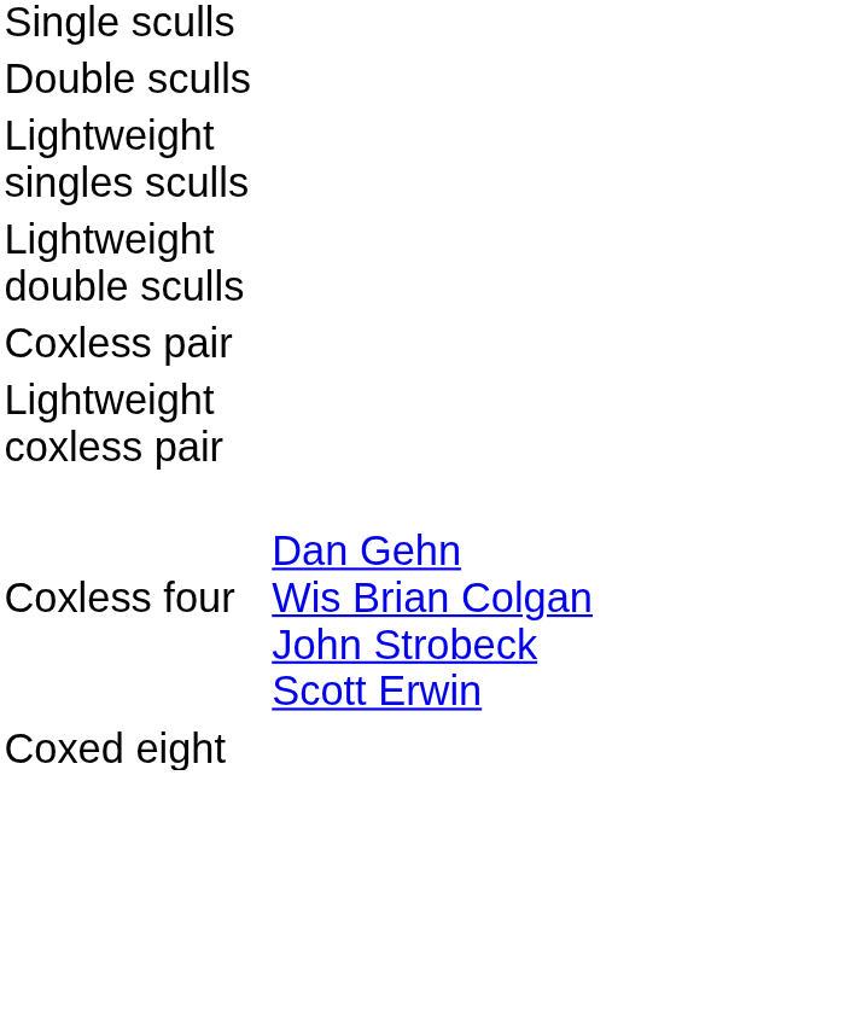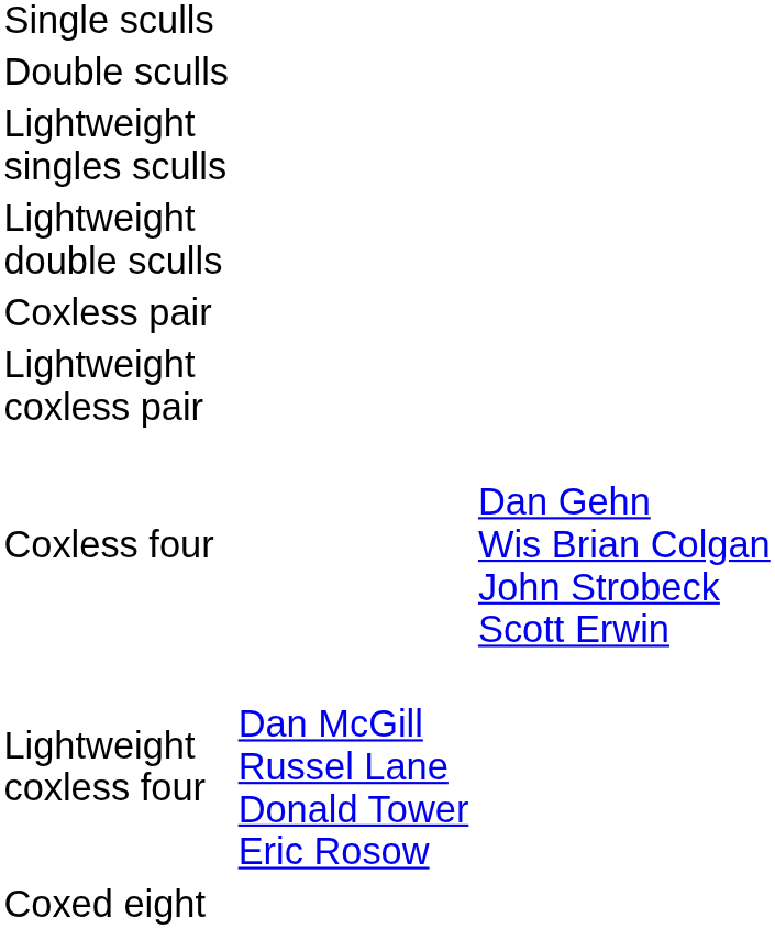 <table>
 <tr>
 <td>Single sculls <br></td>
 <td></td>
 <td></td>
 <td></td>
 </tr>
 <tr>
 <td>Double sculls <br></td>
 <td></td>
 <td></td>
 <td></td>
 </tr>
 <tr>
 <td>Lightweight<br>singles sculls <br></td>
 <td></td>
 <td></td>
 <td></td>
 </tr>
 <tr>
 <td>Lightweight<br>double sculls <br></td>
 <td></td>
 <td></td>
 <td></td>
 </tr>
 <tr>
 <td>Coxless pair <br></td>
 <td></td>
 <td></td>
 <td></td>
 </tr>
 <tr>
 <td>Lightweight<br>coxless pair <br></td>
 <td></td>
 <td></td>
 <td></td>
 </tr>
 <tr>
 <td>Coxless four <br></td>
 <td></td>
 <td><br><a href='#'>Dan Gehn</a><br> <a href='#'>Wis Brian Colgan</a><br> <a href='#'>John Strobeck</a><br> <a href='#'>Scott Erwin</a></td>
 <td></td>
 </tr>
 <tr>
+<td>Lightweight<br>coxless four <br></td>
+<td><br><a href='#'>Dan McGill</a><br> <a href='#'>Russel Lane</a><br> <a href='#'>Donald Tower</a><br> <a href='#'>Eric Rosow</a></td>
+<td></td>
+<td></td>
+</tr>
+<tr>
 <td>Coxed eight <br></td>
 <td></td>
 <td></td>
 <td></td>
 </tr>
 </table>
